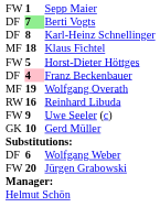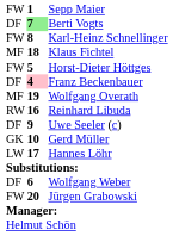 <table style="font-size: 90%" cellspacing="0" cellpadding="0" align=center>
 <tr>
 <th width="25"></th>
 <th width="25"></th>
 </tr>
 <tr>
 <td>FW</td>
 <td><strong>1</strong></td>
 <td><a href='#'>Sepp Maier</a></td>
 </tr>
 <tr>
 <td>DF</td>
 <td style="background: lightgreen;"><strong>7</strong></td>
 <td><a href='#'>Berti Vogts</a></td>
 </tr>
 <tr>
-<td>DF</td>
+<td>FW</td>
 <td><strong>8</strong></td>
 <td><a href='#'>Karl-Heinz Schnellinger</a></td>
 </tr>
 <tr>
 <td>MF</td>
 <td><strong>18</strong></td>
 <td><a href='#'>Klaus Fichtel</a></td>
 </tr>
 <tr>
 <td>FW</td>
 <td><strong>5</strong></td>
 <td><a href='#'>Horst-Dieter Höttges</a></td>
 </tr>
 <tr>
 <td>DF</td>
 <td style="background: pink;"><strong>4</strong></td>
 <td><a href='#'>Franz Beckenbauer</a></td>
 <td></td>
 <td></td>
 </tr>
 <tr>
 <td>MF</td>
 <td><strong>19</strong></td>
 <td><a href='#'>Wolfgang Overath</a></td>
 </tr>
 <tr>
 <td>RW</td>
 <td><strong>16</strong></td>
 <td><a href='#'>Reinhard Libuda</a></td>
 </tr>
 <tr>
-<td>FW</td>
+<td>DF</td>
 <td><strong>9</strong></td>
 <td><a href='#'>Uwe Seeler</a> (<a href='#'>c</a>)</td>
 </tr>
 <tr>
 <td>GK</td>
 <td><strong>10</strong></td>
 <td><a href='#'>Gerd Müller</a></td>
+</tr>
+<tr>
+<td>LW</td>
+<td><strong>17</strong></td>
+<td><a href='#'>Hannes Löhr</a></td>
+<td></td>
+<td></td>
 </tr>
 <tr>
 <td colspan=3><strong>Substitutions:</strong></td>
 </tr>
 <tr>
 <td>DF</td>
 <td><strong>6</strong></td>
 <td><a href='#'>Wolfgang Weber</a></td>
 <td></td>
 <td></td>
 </tr>
 <tr>
 <td>FW</td>
 <td><strong>20</strong></td>
 <td><a href='#'>Jürgen Grabowski</a></td>
 <td></td>
 <td></td>
 </tr>
 <tr>
 <td colspan=3><strong>Manager:</strong></td>
 </tr>
 <tr>
 <td colspan="4"><a href='#'>Helmut Schön</a></td>
 </tr>
 </table>
